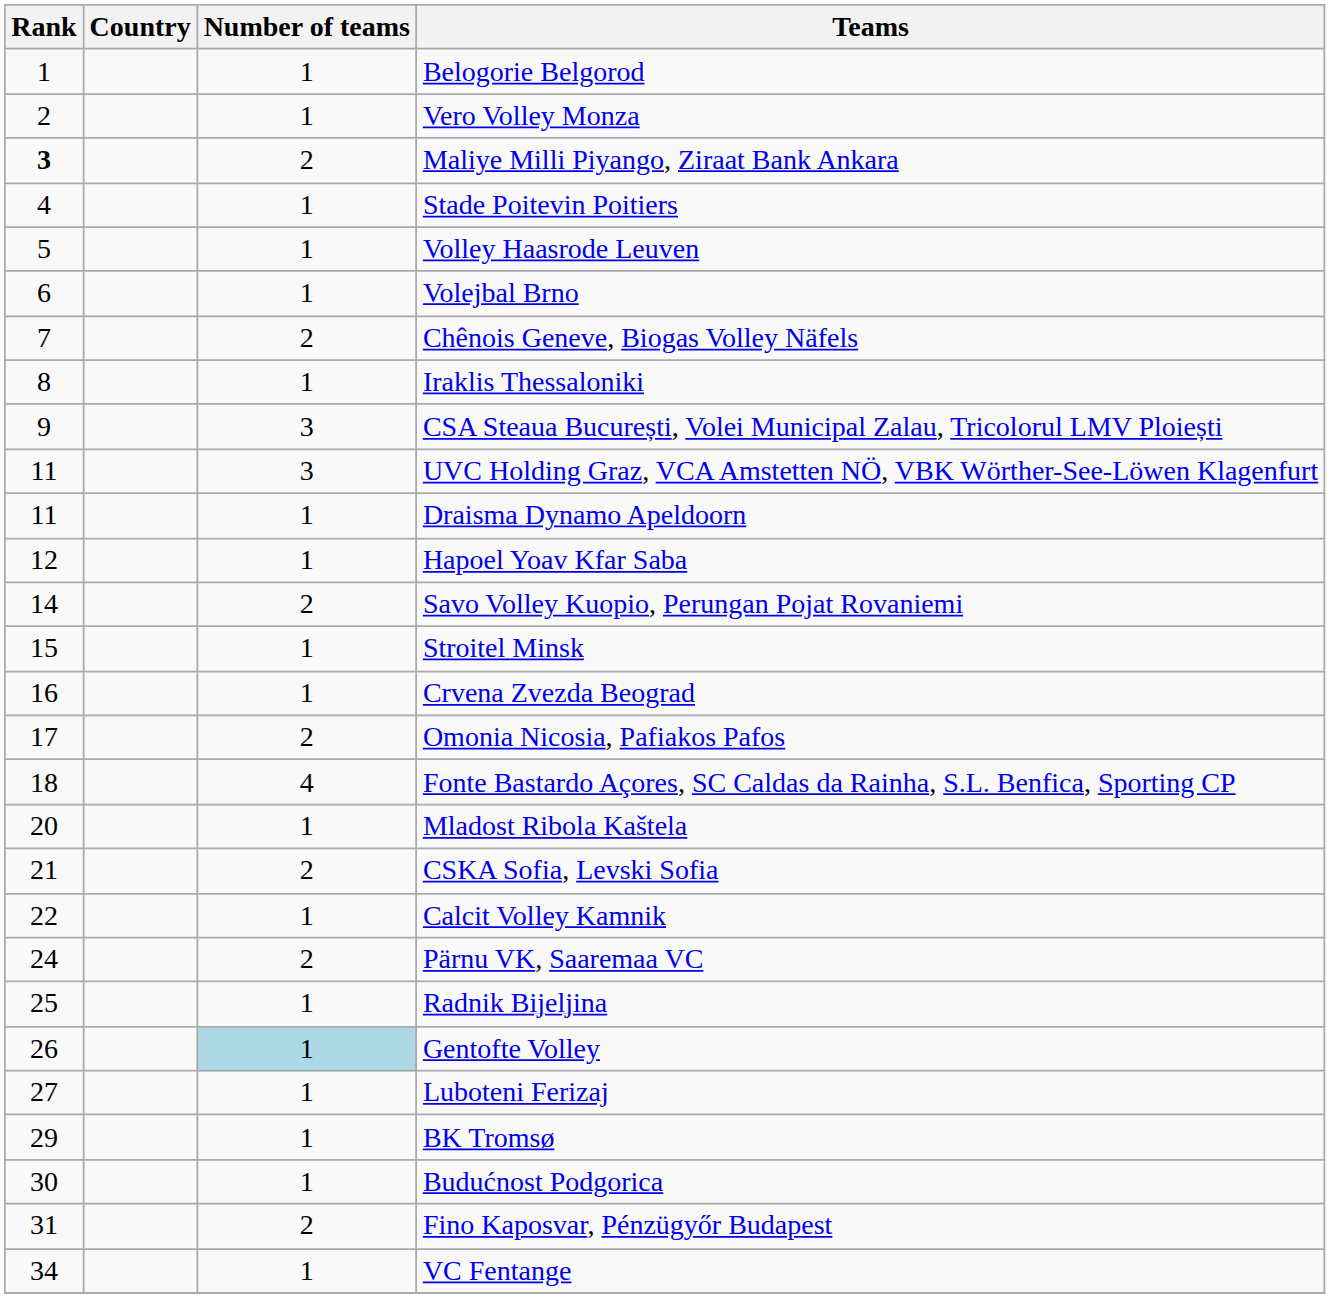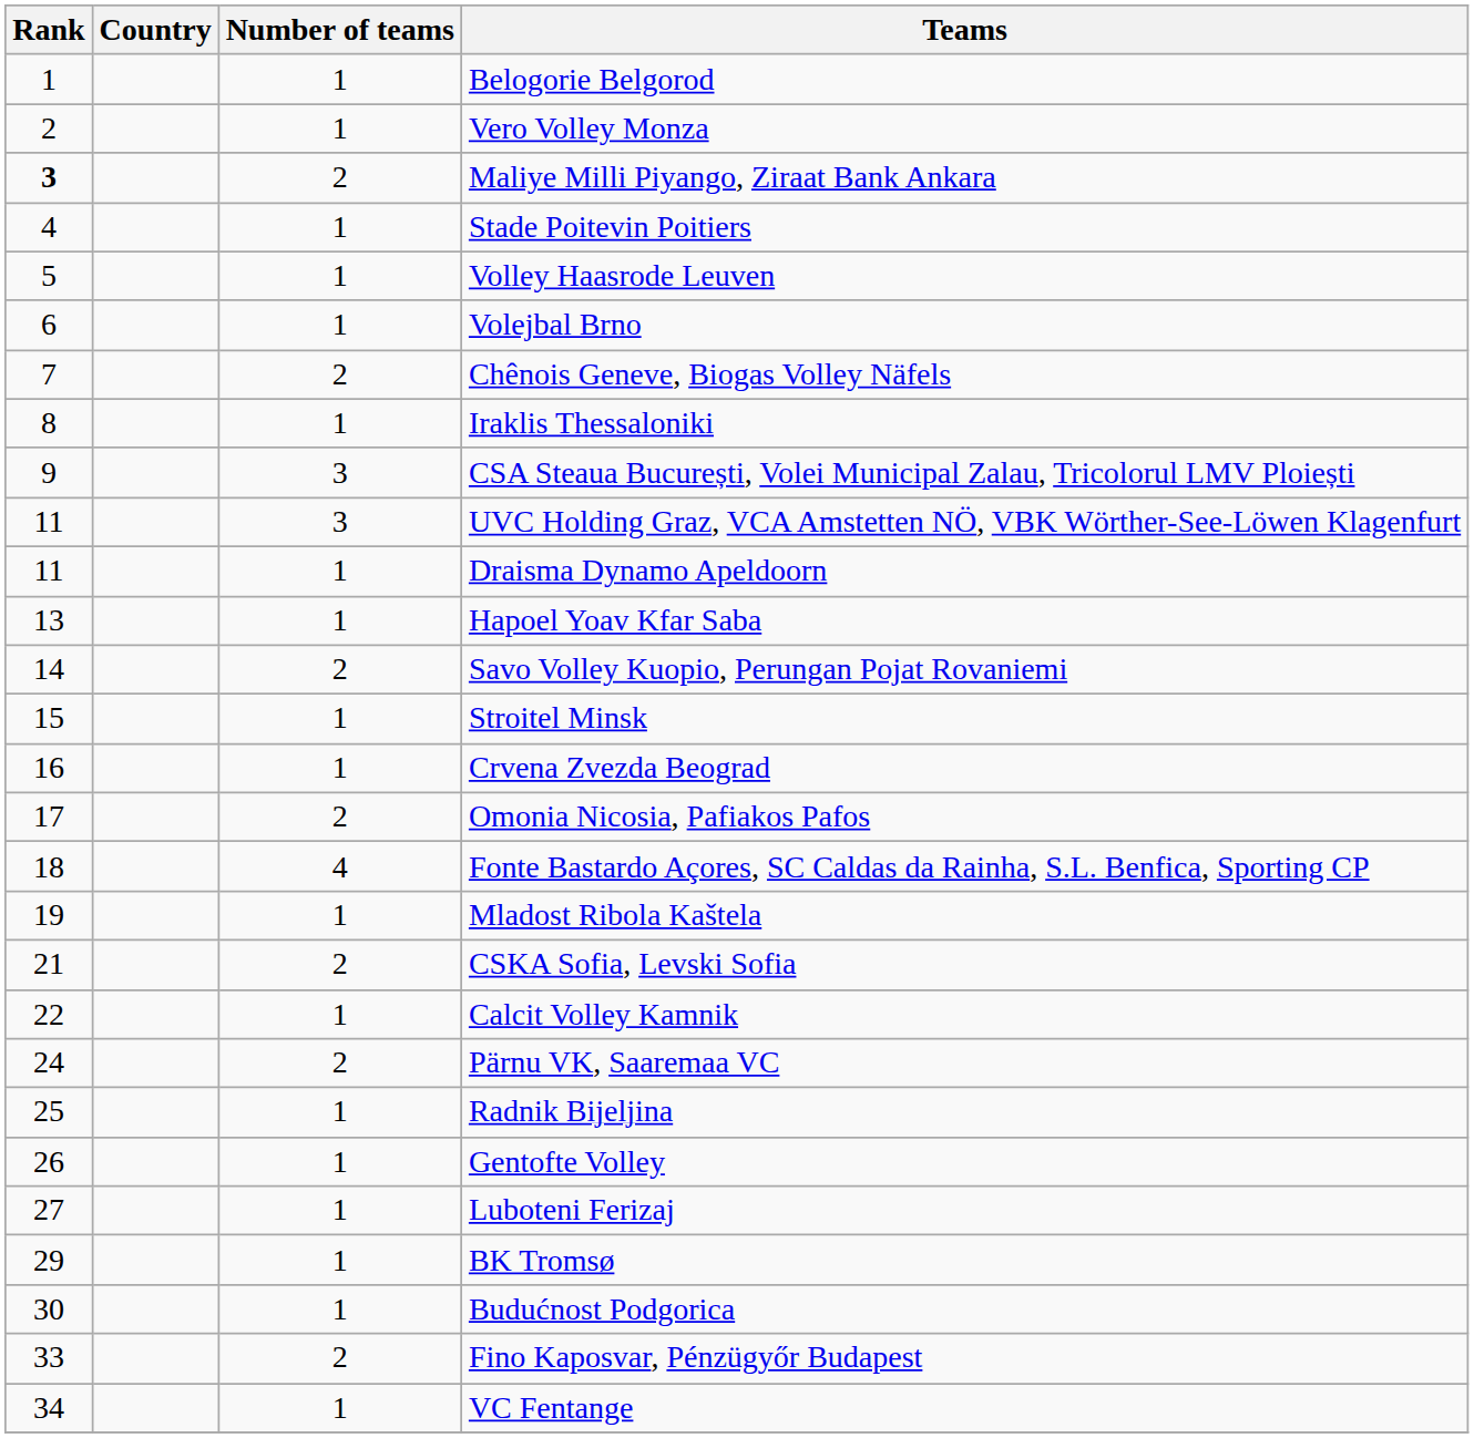 <table class="wikitable sortable" style="text-align:left">
 <tr>
 <th>Rank</th>
 <th>Country</th>
 <th>Number of teams</th>
 <th>Teams</th>
 </tr>
 <tr>
 <td align="center">1</td>
 <td></td>
 <td align="center">1</td>
 <td><a href='#'>Belogorie Belgorod</a></td>
 </tr>
 <tr>
 <td align="center">2</td>
 <td></td>
 <td align="center">1</td>
 <td><a href='#'>Vero Volley Monza</a></td>
 </tr>
 <tr>
 <td align="center"><strong>3</strong></td>
 <td></td>
 <td align="center">2</td>
 <td><a href='#'>Maliye Milli Piyango</a>, <a href='#'>Ziraat Bank Ankara</a></td>
 </tr>
 <tr>
 <td align="center">4</td>
 <td></td>
 <td align="center">1</td>
 <td><a href='#'>Stade Poitevin Poitiers</a></td>
 </tr>
 <tr>
 <td align="center">5</td>
 <td></td>
 <td align="center">1</td>
 <td><a href='#'>Volley Haasrode Leuven</a></td>
 </tr>
 <tr>
 <td align="center">6</td>
 <td></td>
 <td align="center">1</td>
 <td><a href='#'>Volejbal Brno</a></td>
 </tr>
 <tr>
 <td align="center">7</td>
 <td></td>
 <td align="center">2</td>
 <td><a href='#'>Chênois Geneve</a>, <a href='#'>Biogas Volley Näfels</a></td>
 </tr>
 <tr>
 <td align="center">8</td>
 <td></td>
 <td align="center">1</td>
 <td><a href='#'>Iraklis Thessaloniki</a></td>
 </tr>
 <tr>
 <td align="center">9</td>
 <td></td>
 <td align="center">3</td>
 <td><a href='#'>CSA Steaua București</a>, <a href='#'>Volei Municipal Zalau</a>, <a href='#'>Tricolorul LMV Ploiești</a></td>
 </tr>
 <tr>
 <td align="center">11</td>
 <td></td>
 <td align="center">3</td>
 <td><a href='#'>UVC Holding Graz</a>, <a href='#'>VCA Amstetten NÖ</a>, <a href='#'>VBK Wörther-See-Löwen Klagenfurt</a></td>
 </tr>
 <tr>
 <td align="center">11</td>
 <td></td>
 <td align="center">1</td>
 <td><a href='#'>Draisma Dynamo Apeldoorn</a></td>
 </tr>
 <tr>
-<td align="center">12</td>
+<td align="center">13</td>
 <td></td>
 <td align="center">1</td>
 <td><a href='#'>Hapoel Yoav Kfar Saba</a></td>
 </tr>
 <tr>
 <td align="center">14</td>
 <td></td>
 <td align="center">2</td>
 <td><a href='#'>Savo Volley Kuopio</a>, <a href='#'>Perungan Pojat Rovaniemi</a></td>
 </tr>
 <tr>
 <td align="center">15</td>
 <td></td>
 <td align="center">1</td>
 <td><a href='#'>Stroitel Minsk</a></td>
 </tr>
 <tr>
 <td align="center">16</td>
 <td></td>
 <td align="center">1</td>
 <td><a href='#'>Crvena Zvezda Beograd</a></td>
 </tr>
 <tr>
 <td align="center">17</td>
 <td></td>
 <td align="center">2</td>
 <td><a href='#'>Omonia Nicosia</a>, <a href='#'>Pafiakos Pafos</a></td>
 </tr>
 <tr>
 <td align="center">18</td>
 <td></td>
 <td align="center">4</td>
 <td><a href='#'>Fonte Bastardo Açores</a>, <a href='#'>SC Caldas da Rainha</a>, <a href='#'>S.L. Benfica</a>, <a href='#'>Sporting CP</a></td>
 </tr>
 <tr>
-<td align="center">20</td>
+<td align="center">19</td>
 <td></td>
 <td align="center">1</td>
 <td><a href='#'>Mladost Ribola Kaštela</a></td>
 </tr>
 <tr>
 <td align="center">21</td>
 <td></td>
 <td align="center">2</td>
 <td><a href='#'>CSKA Sofia</a>, <a href='#'>Levski Sofia</a></td>
 </tr>
 <tr>
 <td align="center">22</td>
 <td></td>
 <td align="center">1</td>
 <td><a href='#'>Calcit Volley Kamnik</a></td>
 </tr>
 <tr>
 <td align="center">24</td>
 <td></td>
 <td align="center">2</td>
 <td><a href='#'>Pärnu VK</a>, <a href='#'>Saaremaa VC</a></td>
 </tr>
 <tr>
 <td align="center">25</td>
 <td></td>
 <td align="center">1</td>
 <td><a href='#'>Radnik Bijeljina</a></td>
 </tr>
 <tr>
 <td align="center">26</td>
 <td></td>
-<td align="center" style="background: lightblue;">1</td>
+<td align="center">1</td>
 <td><a href='#'>Gentofte Volley</a></td>
 </tr>
 <tr>
 <td align="center">27</td>
 <td></td>
 <td align="center">1</td>
 <td><a href='#'>Luboteni Ferizaj</a></td>
 </tr>
 <tr>
 <td align="center">29</td>
 <td></td>
 <td align="center">1</td>
 <td><a href='#'>BK Tromsø</a></td>
 </tr>
 <tr>
 <td align="center">30</td>
 <td></td>
 <td align="center">1</td>
 <td><a href='#'>Budućnost Podgorica</a></td>
 </tr>
 <tr>
-<td align="center">31</td>
+<td align="center">33</td>
 <td></td>
 <td align="center">2</td>
 <td><a href='#'>Fino Kaposvar</a>, <a href='#'>Pénzügyőr Budapest</a></td>
 </tr>
 <tr>
 <td align="center">34</td>
 <td></td>
 <td align="center">1</td>
 <td><a href='#'>VC Fentange</a></td>
 </tr>
 <tr>
 </tr>
 </table>
